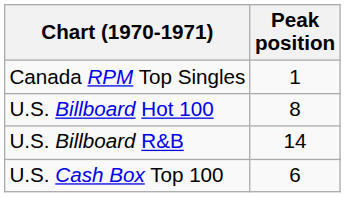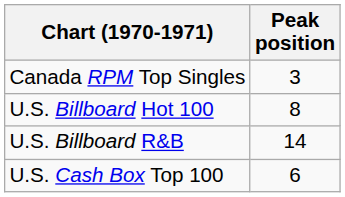 <table class="wikitable sortable">
 <tr>
 <th>Chart (1970-1971)</th>
 <th>Peak<br>position</th>
 </tr>
 <tr>
 <td>Canada <a href='#'><em>RPM</em></a> Top Singles</td>
-<td style="text-align:center;">1</td>
+<td style="text-align:center;">3</td>
 </tr>
 <tr>
 <td>U.S. <em><a href='#'>Billboard</a></em> <a href='#'>Hot 100</a></td>
 <td style="text-align:center;">8</td>
 </tr>
 <tr>
 <td>U.S. <em>Billboard</em> <a href='#'>R&B</a></td>
 <td style="text-align:center;">14</td>
 </tr>
 <tr>
 <td>U.S. <em><a href='#'>Cash Box</a></em> Top 100</td>
 <td style="text-align:center;">6</td>
 </tr>
 </table>
